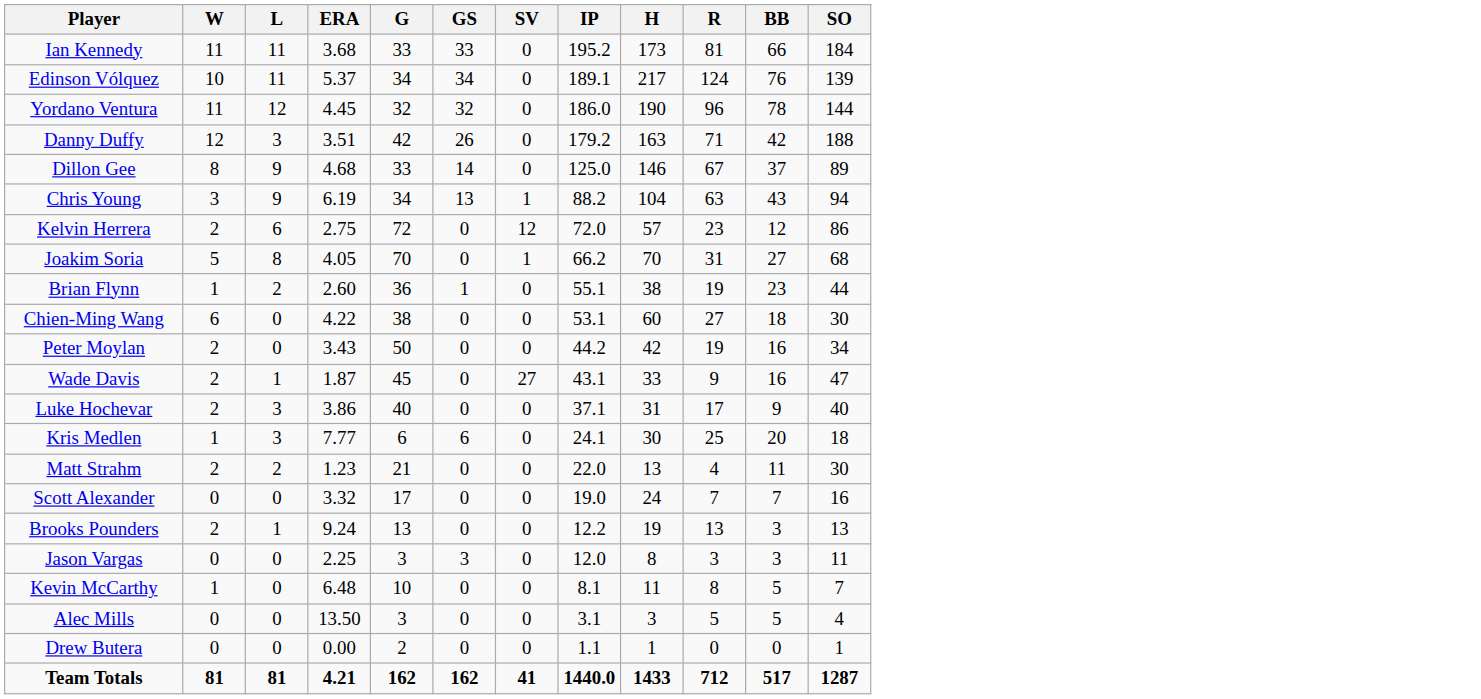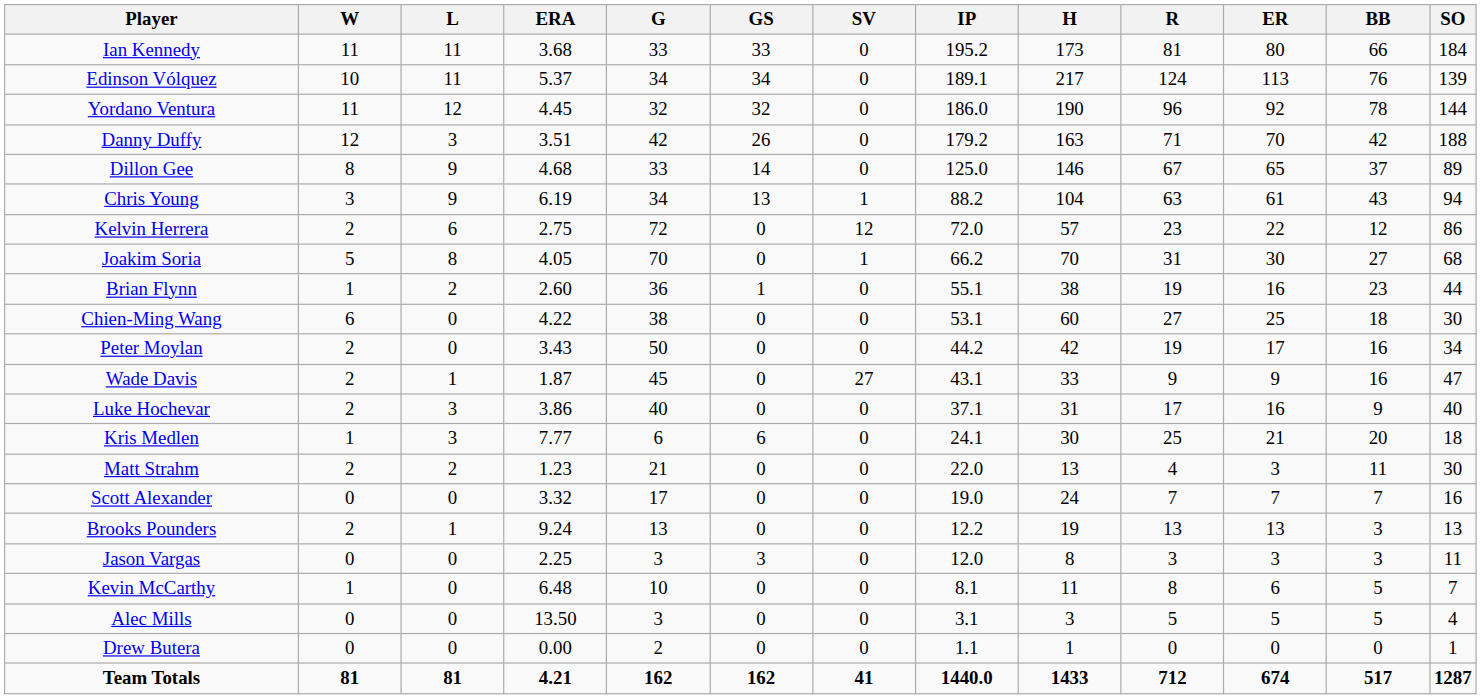 <table class=wikitable style="text-align:center">
 <tr>
 <th bgcolor=#DDDDFF; width="20%">Player</th>
 <th bgcolor=#DDDDFF; width="7%">W</th>
 <th bgcolor=#DDDDFF; width="7%">L</th>
 <th bgcolor=#DDDDFF; width="7%">ERA</th>
 <th bgcolor=#DDDDFF; width="7%">G</th>
 <th bgcolor=#DDDDFF; width="7%">GS</th>
 <th bgcolor=#DDDDFF; width="7%">SV</th>
 <th bgcolor=#DDDDFF; width="7%">IP</th>
 <th bgcolor=#DDDDFF; width="7%">H</th>
 <th bgcolor=#DDDDFF; width="7%">R</th>
+<th bgcolor=#DDDDFF; width="7%">ER</th>
 <th bgcolor=#DDDDFF; width="7%">BB</th>
 <th bgcolor=#DDDDFF; width="7%">SO</th>
 </tr>
 <tr>
 <td><a href='#'>Ian Kennedy</a></td>
 <td>11</td>
 <td>11</td>
 <td>3.68</td>
 <td>33</td>
 <td>33</td>
 <td>0</td>
 <td>195.2</td>
 <td>173</td>
 <td>81</td>
+<td>80</td>
 <td>66</td>
 <td>184</td>
 </tr>
 <tr>
 <td><a href='#'>Edinson Vólquez</a></td>
 <td>10</td>
 <td>11</td>
 <td>5.37</td>
 <td>34</td>
 <td>34</td>
 <td>0</td>
 <td>189.1</td>
 <td>217</td>
 <td>124</td>
+<td>113</td>
 <td>76</td>
 <td>139</td>
 </tr>
 <tr>
 <td><a href='#'>Yordano Ventura</a></td>
 <td>11</td>
 <td>12</td>
 <td>4.45</td>
 <td>32</td>
 <td>32</td>
 <td>0</td>
 <td>186.0</td>
 <td>190</td>
 <td>96</td>
+<td>92</td>
 <td>78</td>
 <td>144</td>
 </tr>
 <tr>
 <td><a href='#'>Danny Duffy</a></td>
 <td>12</td>
 <td>3</td>
 <td>3.51</td>
 <td>42</td>
 <td>26</td>
 <td>0</td>
 <td>179.2</td>
 <td>163</td>
 <td>71</td>
+<td>70</td>
 <td>42</td>
 <td>188</td>
 </tr>
 <tr>
 <td><a href='#'>Dillon Gee</a></td>
 <td>8</td>
 <td>9</td>
 <td>4.68</td>
 <td>33</td>
 <td>14</td>
 <td>0</td>
 <td>125.0</td>
 <td>146</td>
 <td>67</td>
+<td>65</td>
 <td>37</td>
 <td>89</td>
 </tr>
 <tr>
 <td><a href='#'>Chris Young</a></td>
 <td>3</td>
 <td>9</td>
 <td>6.19</td>
 <td>34</td>
 <td>13</td>
 <td>1</td>
 <td>88.2</td>
 <td>104</td>
 <td>63</td>
+<td>61</td>
 <td>43</td>
 <td>94</td>
 </tr>
 <tr>
 <td><a href='#'>Kelvin Herrera</a></td>
 <td>2</td>
 <td>6</td>
 <td>2.75</td>
 <td>72</td>
 <td>0</td>
 <td>12</td>
 <td>72.0</td>
 <td>57</td>
 <td>23</td>
+<td>22</td>
 <td>12</td>
 <td>86</td>
 </tr>
 <tr>
 <td><a href='#'>Joakim Soria</a></td>
 <td>5</td>
 <td>8</td>
 <td>4.05</td>
 <td>70</td>
 <td>0</td>
 <td>1</td>
 <td>66.2</td>
 <td>70</td>
 <td>31</td>
+<td>30</td>
 <td>27</td>
 <td>68</td>
 </tr>
 <tr>
 <td><a href='#'>Brian Flynn</a></td>
 <td>1</td>
 <td>2</td>
 <td>2.60</td>
 <td>36</td>
 <td>1</td>
 <td>0</td>
 <td>55.1</td>
 <td>38</td>
 <td>19</td>
+<td>16</td>
 <td>23</td>
 <td>44</td>
 </tr>
 <tr>
 <td><a href='#'>Chien-Ming Wang</a></td>
 <td>6</td>
 <td>0</td>
 <td>4.22</td>
 <td>38</td>
 <td>0</td>
 <td>0</td>
 <td>53.1</td>
 <td>60</td>
 <td>27</td>
+<td>25</td>
 <td>18</td>
 <td>30</td>
 </tr>
 <tr>
 <td><a href='#'>Peter Moylan</a></td>
 <td>2</td>
 <td>0</td>
 <td>3.43</td>
 <td>50</td>
 <td>0</td>
 <td>0</td>
 <td>44.2</td>
 <td>42</td>
 <td>19</td>
+<td>17</td>
 <td>16</td>
 <td>34</td>
 </tr>
 <tr>
 <td><a href='#'>Wade Davis</a></td>
 <td>2</td>
 <td>1</td>
 <td>1.87</td>
 <td>45</td>
 <td>0</td>
 <td>27</td>
 <td>43.1</td>
 <td>33</td>
+<td>9</td>
 <td>9</td>
 <td>16</td>
 <td>47</td>
 </tr>
 <tr>
 <td><a href='#'>Luke Hochevar</a></td>
 <td>2</td>
 <td>3</td>
 <td>3.86</td>
 <td>40</td>
 <td>0</td>
 <td>0</td>
 <td>37.1</td>
 <td>31</td>
 <td>17</td>
+<td>16</td>
 <td>9</td>
 <td>40</td>
 </tr>
 <tr>
 <td><a href='#'>Kris Medlen</a></td>
 <td>1</td>
 <td>3</td>
 <td>7.77</td>
 <td>6</td>
 <td>6</td>
 <td>0</td>
 <td>24.1</td>
 <td>30</td>
 <td>25</td>
+<td>21</td>
 <td>20</td>
 <td>18</td>
 </tr>
 <tr>
 <td><a href='#'>Matt Strahm</a></td>
 <td>2</td>
 <td>2</td>
 <td>1.23</td>
 <td>21</td>
 <td>0</td>
 <td>0</td>
 <td>22.0</td>
 <td>13</td>
 <td>4</td>
+<td>3</td>
 <td>11</td>
 <td>30</td>
 </tr>
 <tr>
 <td><a href='#'>Scott Alexander</a></td>
 <td>0</td>
 <td>0</td>
 <td>3.32</td>
 <td>17</td>
 <td>0</td>
 <td>0</td>
 <td>19.0</td>
 <td>24</td>
 <td>7</td>
 <td>7</td>
+<td>7</td>
 <td>16</td>
 </tr>
 <tr>
 <td><a href='#'>Brooks Pounders</a></td>
 <td>2</td>
 <td>1</td>
 <td>9.24</td>
 <td>13</td>
 <td>0</td>
 <td>0</td>
 <td>12.2</td>
 <td>19</td>
+<td>13</td>
 <td>13</td>
 <td>3</td>
 <td>13</td>
 </tr>
 <tr>
 <td><a href='#'>Jason Vargas</a></td>
 <td>0</td>
 <td>0</td>
 <td>2.25</td>
 <td>3</td>
 <td>3</td>
 <td>0</td>
 <td>12.0</td>
 <td>8</td>
 <td>3</td>
 <td>3</td>
+<td>3</td>
 <td>11</td>
 </tr>
 <tr>
 <td><a href='#'>Kevin McCarthy</a></td>
 <td>1</td>
 <td>0</td>
 <td>6.48</td>
 <td>10</td>
 <td>0</td>
 <td>0</td>
 <td>8.1</td>
 <td>11</td>
 <td>8</td>
+<td>6</td>
 <td>5</td>
 <td>7</td>
 </tr>
 <tr>
 <td><a href='#'>Alec Mills</a></td>
 <td>0</td>
 <td>0</td>
 <td>13.50</td>
 <td>3</td>
 <td>0</td>
 <td>0</td>
 <td>3.1</td>
 <td>3</td>
+<td>5</td>
 <td>5</td>
 <td>5</td>
 <td>4</td>
 </tr>
 <tr>
 <td><a href='#'>Drew Butera</a></td>
 <td>0</td>
 <td>0</td>
 <td>0.00</td>
 <td>2</td>
 <td>0</td>
 <td>0</td>
 <td>1.1</td>
 <td>1</td>
 <td>0</td>
 <td>0</td>
+<td>0</td>
 <td>1</td>
 </tr>
 <tr>
 <td><strong>Team Totals</strong></td>
 <td><strong>81</strong></td>
 <td><strong>81</strong></td>
 <td><strong>4.21</strong></td>
 <td><strong>162</strong></td>
 <td><strong>162</strong></td>
 <td><strong>41</strong></td>
 <td><strong>1440.0</strong></td>
 <td><strong>1433</strong></td>
 <td><strong>712</strong></td>
+<td><strong>674</strong></td>
 <td><strong>517</strong></td>
 <td><strong>1287</strong></td>
 </tr>
 </table>
